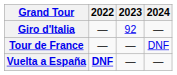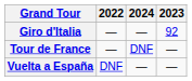 <table class="wikitable plainrowheaders">
 <tr>
 <th scope="col"><a href='#'>Grand Tour</a></th>
 <th scope="col">2022</th>
+<th scope="col">2024</th>
 <th scope="col">2023</th>
-<th scope="col">2024</th>
 </tr>
 <tr style="text-align:center;">
 <th scope="row"> <a href='#'>Giro d'Italia</a></th>
 <td>—</td>
+<td>—</td>
 <td><a href='#'>92</a></td>
-<td>—</td>
 </tr>
 <tr style="text-align:center;">
 <th scope="row"> <a href='#'>Tour de France</a></th>
 <td>—</td>
+<td><a href='#'>DNF</a></td>
 <td>—</td>
-<td><a href='#'>DNF</a></td>
 </tr>
 <tr style="text-align:center;">
 <th scope="row"> <a href='#'>Vuelta a España</a></th>
-<td><strong><a href='#'>DNF</a></strong></td>
+<td><a href='#'>DNF</a></td>
 <td>—</td>
 <td>—</td>
 </tr>
 </table>
